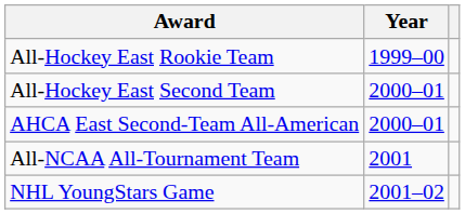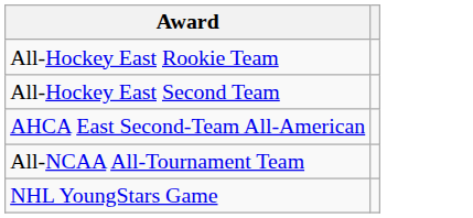 <table class="wikitable">
 <tr>
 <th>Award</th>
-<th>Year</th>
 <th></th>
 </tr>
 <tr>
 <td>All-<a href='#'>Hockey East</a> <a href='#'>Rookie Team</a></td>
-<td><a href='#'>1999–00</a></td>
 <td></td>
 </tr>
 <tr>
 <td>All-<a href='#'>Hockey East</a> <a href='#'>Second Team</a></td>
-<td><a href='#'>2000–01</a></td>
 <td></td>
 </tr>
 <tr>
 <td><a href='#'>AHCA</a> <a href='#'>East Second-Team All-American</a></td>
-<td><a href='#'>2000–01</a></td>
 <td></td>
 </tr>
 <tr>
 <td>All-<a href='#'>NCAA</a> <a href='#'>All-Tournament Team</a></td>
-<td><a href='#'>2001</a></td>
 <td></td>
 </tr>
 <tr>
 <td><a href='#'>NHL YoungStars Game</a></td>
-<td><a href='#'>2001–02</a></td>
 <td></td>
 </tr>
 </table>
